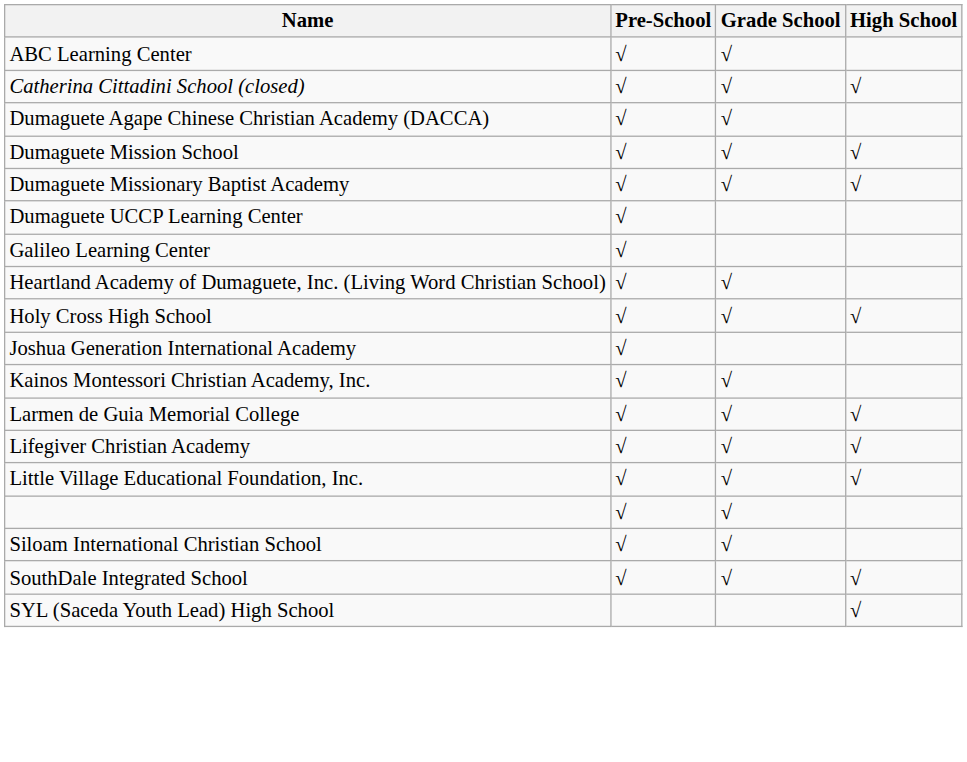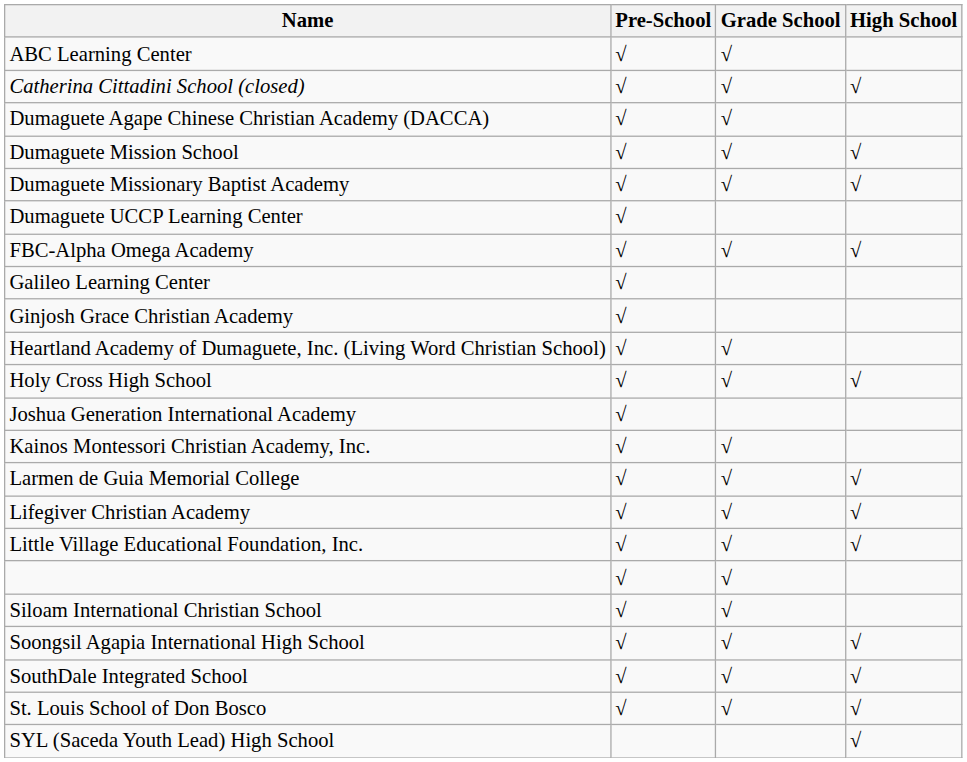 <table class = "wikitable">
 <tr>
 <th>Name</th>
 <th>Pre-School</th>
 <th>Grade School</th>
 <th>High School</th>
 </tr>
 <tr>
 <td>ABC Learning Center</td>
 <td>√</td>
 <td>√</td>
 <td></td>
 </tr>
 <tr>
 <td><em>Catherina Cittadini School (closed)</em></td>
 <td>√</td>
 <td>√</td>
 <td>√</td>
 </tr>
 <tr>
 <td>Dumaguete Agape Chinese Christian Academy (DACCA)</td>
 <td>√</td>
 <td>√</td>
 <td></td>
 </tr>
 <tr>
 <td>Dumaguete Mission School</td>
 <td>√</td>
 <td>√</td>
 <td>√</td>
 </tr>
 <tr>
 <td>Dumaguete Missionary Baptist Academy</td>
 <td>√</td>
 <td>√</td>
 <td>√</td>
 </tr>
 <tr>
 <td>Dumaguete UCCP Learning Center</td>
 <td>√</td>
 <td></td>
 <td></td>
 </tr>
 <tr>
+<td>FBC-Alpha Omega Academy</td>
+<td>√</td>
+<td>√</td>
+<td>√</td>
+</tr>
+<tr>
 <td>Galileo Learning Center</td>
+<td>√</td>
+<td></td>
+<td></td>
+</tr>
+<tr>
+<td>Ginjosh Grace Christian Academy</td>
 <td>√</td>
 <td></td>
 <td></td>
 </tr>
 <tr>
 <td>Heartland Academy of Dumaguete, Inc. (Living Word Christian School)</td>
 <td>√</td>
 <td>√</td>
 <td></td>
 </tr>
 <tr>
 <td>Holy Cross High School</td>
 <td>√</td>
 <td>√</td>
 <td>√</td>
 </tr>
 <tr>
 <td>Joshua Generation International Academy</td>
 <td>√</td>
 <td></td>
 <td></td>
 </tr>
 <tr>
 <td>Kainos Montessori Christian Academy, Inc.</td>
 <td>√</td>
 <td>√</td>
 <td></td>
 </tr>
 <tr>
 <td>Larmen de Guia Memorial College</td>
 <td>√</td>
 <td>√</td>
 <td>√</td>
 </tr>
 <tr>
 <td>Lifegiver Christian Academy</td>
 <td>√</td>
 <td>√</td>
 <td>√</td>
 </tr>
 <tr>
 <td>Little Village Educational Foundation, Inc.</td>
 <td>√</td>
 <td>√</td>
 <td>√</td>
 </tr>
 <tr>
 <td></td>
 <td>√</td>
 <td>√</td>
 <td></td>
 </tr>
 <tr>
 <td>Siloam International Christian School</td>
 <td>√</td>
 <td>√</td>
 <td></td>
 </tr>
 <tr>
+<td>Soongsil Agapia International High School</td>
+<td>√</td>
+<td>√</td>
+<td>√</td>
+</tr>
+<tr>
 <td>SouthDale Integrated School</td>
+<td>√</td>
+<td>√</td>
+<td>√</td>
+</tr>
+<tr>
+<td>St. Louis School of Don Bosco</td>
 <td>√</td>
 <td>√</td>
 <td>√</td>
 </tr>
 <tr>
 <td>SYL (Saceda Youth Lead) High School</td>
 <td></td>
 <td></td>
 <td>√</td>
 </tr>
 </table>
